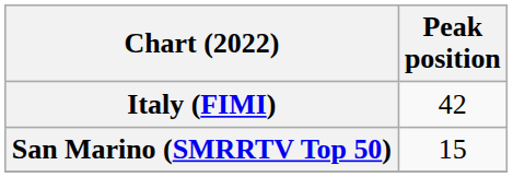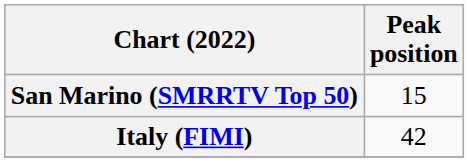 <table class="wikitable sortable plainrowheaders" style="Text-align:center">
 <tr>
 <th scope="col">Chart (2022)</th>
 <th scope="col">Peak<br>position</th>
 </tr>
 <tr>
+<th scope="row">San Marino (<a href='#'>SMRRTV Top 50</a>)</th>
+<td>15</td>
+</tr>
+<tr>
 <th scope="row">Italy (<a href='#'>FIMI</a>)</th>
 <td>42</td>
 </tr>
 <tr>
-<th scope="row">San Marino (<a href='#'>SMRRTV Top 50</a>)</th>
-<td>15</td>
-</tr>
-<tr>
 </tr>
 </table>
